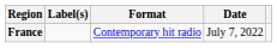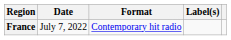 <table class="wikitable plainrowheaders">
 <tr>
 <th scope="col">Region</th>
+<th scope="col">Date</th>
+<th scope="col">Format</th>
 <th scope="col">Label(s)</th>
-<th scope="col">Format</th>
-<th scope="col">Date</th>
 <th scope="col"></th>
 </tr>
 <tr>
 <th scope="row">France</th>
+<td>July 7, 2022</td>
+<td><a href='#'>Contemporary hit radio</a></td>
 <td></td>
-<td><a href='#'>Contemporary hit radio</a></td>
-<td>July 7, 2022</td>
 <td></td>
 </tr>
 </table>
